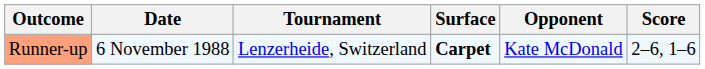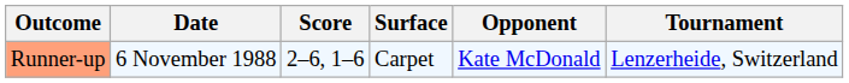 <table class="sortable wikitable" style=font-size:97%>
 <tr>
 <th>Outcome</th>
 <th>Date</th>
-<th>Tournament</th>
+<th>Score</th>
 <th>Surface</th>
 <th>Opponent</th>
-<th>Score</th>
+<th>Tournament</th>
 </tr>
 <tr bgcolor="#f0f8ff">
 <td style="background:#ffa07a;">Runner-up</td>
 <td>6 November 1988</td>
+<td>2–6, 1–6</td>
+<td>Carpet</td>
+<td> <a href='#'>Kate McDonald</a></td>
 <td><a href='#'>Lenzerheide</a>, Switzerland</td>
-<td><strong>Carpet</strong></td>
-<td> <a href='#'>Kate McDonald</a></td>
-<td>2–6, 1–6</td>
 </tr>
 </table>
